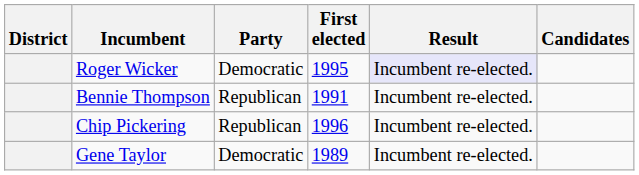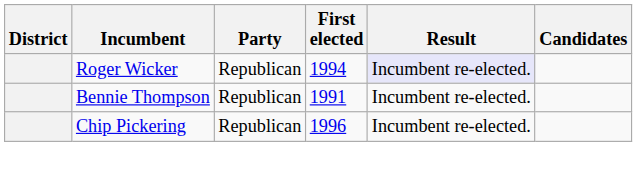 <table class=wikitable>
 <tr valign=bottom>
 <th>District</th>
 <th>Incumbent</th>
 <th>Party</th>
 <th>First<br>elected</th>
 <th>Result</th>
 <th>Candidates</th>
 </tr>
 <tr>
 <th></th>
 <td><a href='#'>Roger Wicker</a></td>
-<td>Democratic</td>
-<td><a href='#'>1995</a></td>
+<td>Republican</td>
+<td><a href='#'>1994</a></td>
 <td style="background: lavender;">Incumbent re-elected.</td>
 <td nowrap></td>
 </tr>
 <tr>
 <th></th>
 <td><a href='#'>Bennie Thompson</a></td>
 <td>Republican</td>
 <td><a href='#'>1991 </a></td>
 <td>Incumbent re-elected.</td>
 <td nowrap></td>
 </tr>
 <tr>
 <th></th>
 <td><a href='#'>Chip Pickering</a></td>
 <td>Republican</td>
 <td><a href='#'>1996</a></td>
 <td>Incumbent re-elected.</td>
 <td nowrap></td>
 </tr>
-<tr>
-<th></th>
-<td><a href='#'>Gene Taylor</a></td>
-<td>Democratic</td>
-<td><a href='#'>1989 </a></td>
-<td>Incumbent re-elected.</td>
-<td nowrap></td>
-</tr>
 </table>
